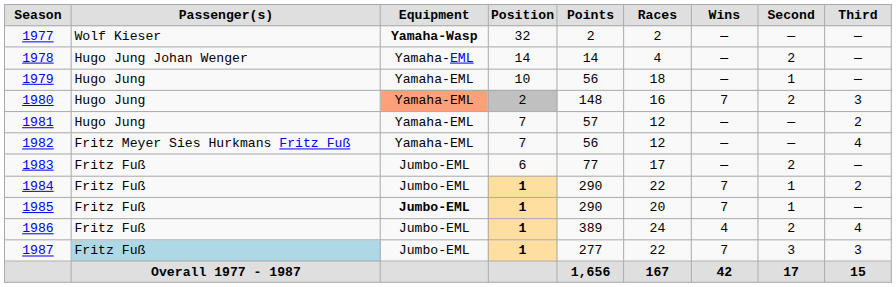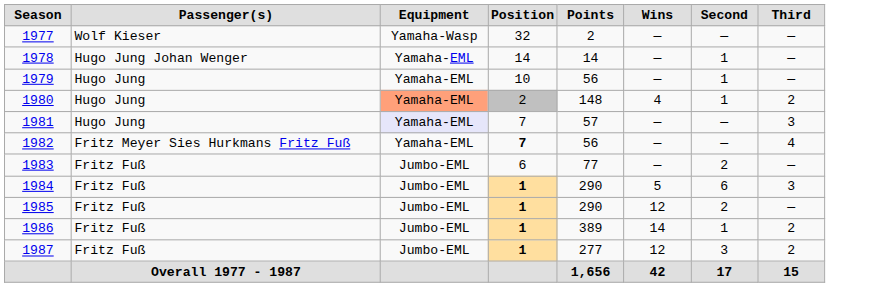 <table class="wikitable">
 <tr align="center" style="background:#dfdfdf;">
 <td width="60"><strong>Season</strong></td>
 <td width="300"><strong>Passenger(s)</strong></td>
 <td width="100"><strong>Equipment</strong></td>
 <td width="30"><strong>Position</strong></td>
 <td width="60"><strong>Points</strong></td>
-<td width="60"><strong>Races</strong></td>
 <td width="60"><strong>Wins</strong></td>
 <td width="60"><strong>Second</strong></td>
 <td width="60"><strong>Third</strong></td>
 </tr>
 <tr align="center">
 <td><a href='#'>1977</a></td>
 <td align="left">Wolf Kieser</td>
-<td><strong>Yamaha-Wasp</strong></td>
+<td>Yamaha-Wasp</td>
 <td>32</td>
-<td>2</td>
 <td>2</td>
 <td>—</td>
 <td>—</td>
 <td>—</td>
 </tr>
 <tr align="center">
 <td><a href='#'>1978</a></td>
 <td align="left">Hugo Jung  Johan Wenger</td>
 <td>Yamaha-<a href='#'>EML</a></td>
 <td>14</td>
 <td>14</td>
-<td>4</td>
 <td>—</td>
-<td>2</td>
+<td>1</td>
 <td>—</td>
 </tr>
 <tr align="center">
 <td><a href='#'>1979</a></td>
 <td align="left">Hugo Jung</td>
 <td>Yamaha-EML</td>
 <td>10</td>
 <td>56</td>
-<td>18</td>
 <td>—</td>
 <td>1</td>
 <td>—</td>
 </tr>
 <tr align="center">
 <td><a href='#'>1980</a></td>
 <td align="left">Hugo Jung</td>
 <td style="background: lightsalmon;">Yamaha-EML</td>
 <td style="background:silver;">2</td>
 <td>148</td>
-<td>16</td>
-<td>7</td>
+<td>4</td>
+<td>1</td>
 <td>2</td>
-<td>3</td>
 </tr>
 <tr align="center">
 <td><a href='#'>1981</a></td>
 <td align="left">Hugo Jung</td>
-<td>Yamaha-EML</td>
+<td style="background: lavender;">Yamaha-EML</td>
 <td>7</td>
 <td>57</td>
-<td>12</td>
 <td>—</td>
 <td>—</td>
-<td>2</td>
+<td>3</td>
 </tr>
 <tr align="center">
 <td><a href='#'>1982</a></td>
 <td align="left">Fritz Meyer  Sies Hurkmans  <a href='#'>Fritz Fuß</a></td>
 <td>Yamaha-EML</td>
-<td>7</td>
+<td><strong>7</strong></td>
 <td>56</td>
-<td>12</td>
 <td>—</td>
 <td>—</td>
 <td>4</td>
 </tr>
 <tr align="center">
 <td><a href='#'>1983</a></td>
 <td align="left">Fritz Fuß</td>
 <td>Jumbo-EML</td>
 <td>6</td>
 <td>77</td>
-<td>17</td>
 <td>—</td>
 <td>2</td>
 <td>—</td>
 </tr>
 <tr align="center">
 <td><a href='#'>1984</a></td>
 <td align="left">Fritz Fuß</td>
 <td>Jumbo-EML</td>
 <td style="background:#ffdf9f;"><strong>1</strong></td>
 <td>290</td>
-<td>22</td>
-<td>7</td>
-<td>1</td>
-<td>2</td>
+<td>5</td>
+<td>6</td>
+<td>3</td>
 </tr>
 <tr align="center">
 <td><a href='#'>1985</a></td>
 <td align="left">Fritz Fuß</td>
-<td><strong>Jumbo-EML</strong></td>
+<td>Jumbo-EML</td>
 <td style="background:#ffdf9f;"><strong>1</strong></td>
 <td>290</td>
-<td>20</td>
-<td>7</td>
-<td>1</td>
+<td>12</td>
+<td>2</td>
 <td>—</td>
 </tr>
 <tr align="center">
 <td><a href='#'>1986</a></td>
 <td align="left">Fritz Fuß</td>
 <td>Jumbo-EML</td>
 <td style="background:#ffdf9f;"><strong>1</strong></td>
 <td>389</td>
-<td>24</td>
-<td>4</td>
+<td>14</td>
+<td>1</td>
 <td>2</td>
-<td>4</td>
 </tr>
 <tr align="center">
 <td><a href='#'>1987</a></td>
-<td align="left" style="background: lightblue;">Fritz Fuß</td>
+<td align="left">Fritz Fuß</td>
 <td>Jumbo-EML</td>
 <td style="background:#ffdf9f;"><strong>1</strong></td>
 <td>277</td>
-<td>22</td>
-<td>7</td>
+<td>12</td>
 <td>3</td>
-<td>3</td>
+<td>2</td>
 </tr>
 <tr align="center" style="background:#dfdfdf;">
 <td></td>
 <td align="center"><strong>Overall 1977 - 1987</strong></td>
 <td></td>
 <td></td>
 <td><strong>1,656</strong></td>
-<td><strong>167</strong></td>
 <td><strong>42</strong></td>
 <td><strong>17</strong></td>
 <td><strong>15</strong></td>
 </tr>
 </table>
